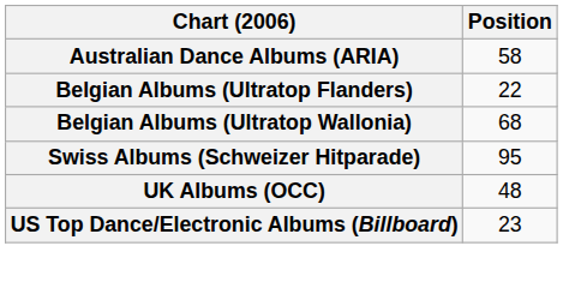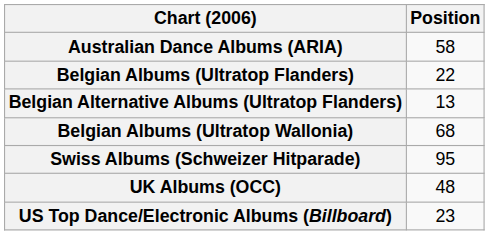 <table class="wikitable plainrowheaders sortable">
 <tr>
 <th scope="col">Chart (2006)</th>
 <th scope="col">Position</th>
 </tr>
 <tr>
 <th scope="row">Australian Dance Albums (ARIA)</th>
 <td align=center>58</td>
 </tr>
 <tr>
 <th scope="row">Belgian Albums (Ultratop Flanders)</th>
 <td align=center>22</td>
+</tr>
+<tr>
+<th scope="row">Belgian Alternative Albums (Ultratop Flanders)</th>
+<td align=center>13</td>
 </tr>
 <tr>
 <th scope="row">Belgian Albums (Ultratop Wallonia)</th>
 <td align=center>68</td>
 </tr>
 <tr>
 <th scope="row">Swiss Albums (Schweizer Hitparade)</th>
 <td align=center>95</td>
 </tr>
 <tr>
 <th scope="row">UK Albums (OCC)</th>
 <td align=center>48</td>
 </tr>
 <tr>
 <th scope="row">US Top Dance/Electronic Albums (<em>Billboard</em>)</th>
 <td align=center>23</td>
 </tr>
 </table>
